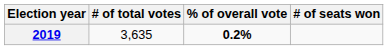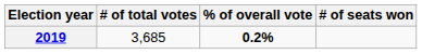 <table class="wikitable">
 <tr>
 <th>Election year</th>
 <th># of total votes</th>
 <th>% of overall vote</th>
 <th># of seats won</th>
 </tr>
 <tr>
 <th><a href='#'>2019</a></th>
-<td style="text-align:center;">3,635</td>
+<td style="text-align:center;">3,685</td>
 <td style="text-align:center;"><strong>0.2%</strong></td>
 <td style="text-align:center;"></td>
 </tr>
 </table>
